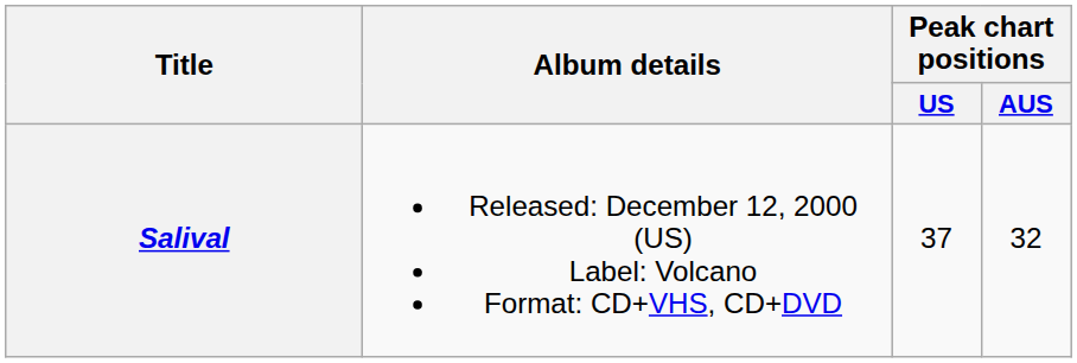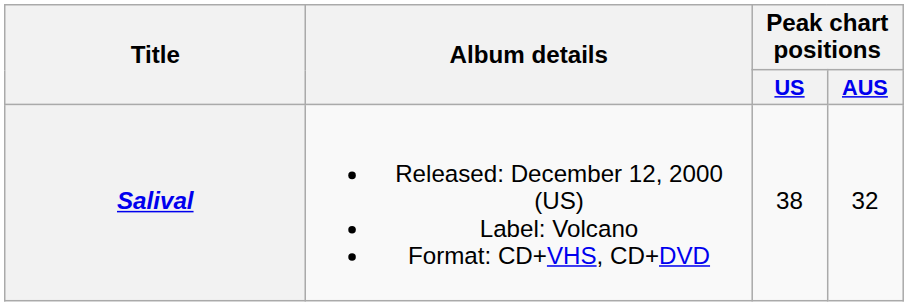 <table class="wikitable plainrowheaders" style="text-align:center;">
 <tr>
 <th scope="col" rowspan="2" style="width:12em;">Title</th>
 <th scope="col" rowspan="2" style="width:18em;">Album details</th>
 <th scope="col" colspan="2">Peak chart positions</th>
 </tr>
 <tr>
 <th scope="col" style="width:3em;font-size:90%;"><a href='#'>US</a><br></th>
 <th scope="col" style="width:3em;font-size:90%;"><a href='#'>AUS</a><br></th>
 </tr>
 <tr>
 <th scope="row"><em><a href='#'>Salival</a></em></th>
 <td><br><ul><li>Released: December 12, 2000 <span>(US)</span></li><li>Label: Volcano</li><li>Format: CD+<a href='#'>VHS</a>, CD+<a href='#'>DVD</a></li></ul></td>
-<td>37</td>
+<td>38</td>
 <td>32</td>
 </tr>
 </table>
